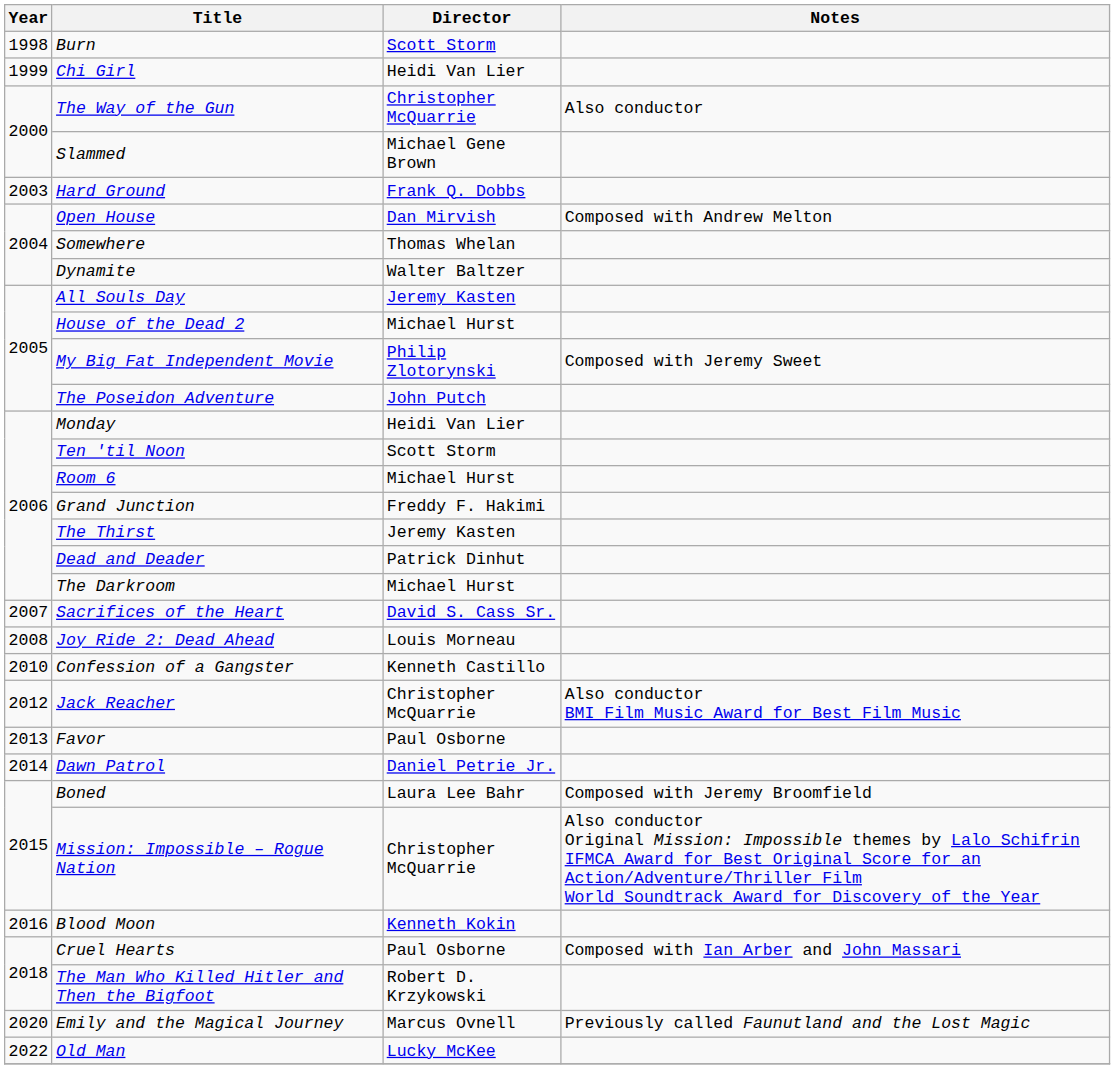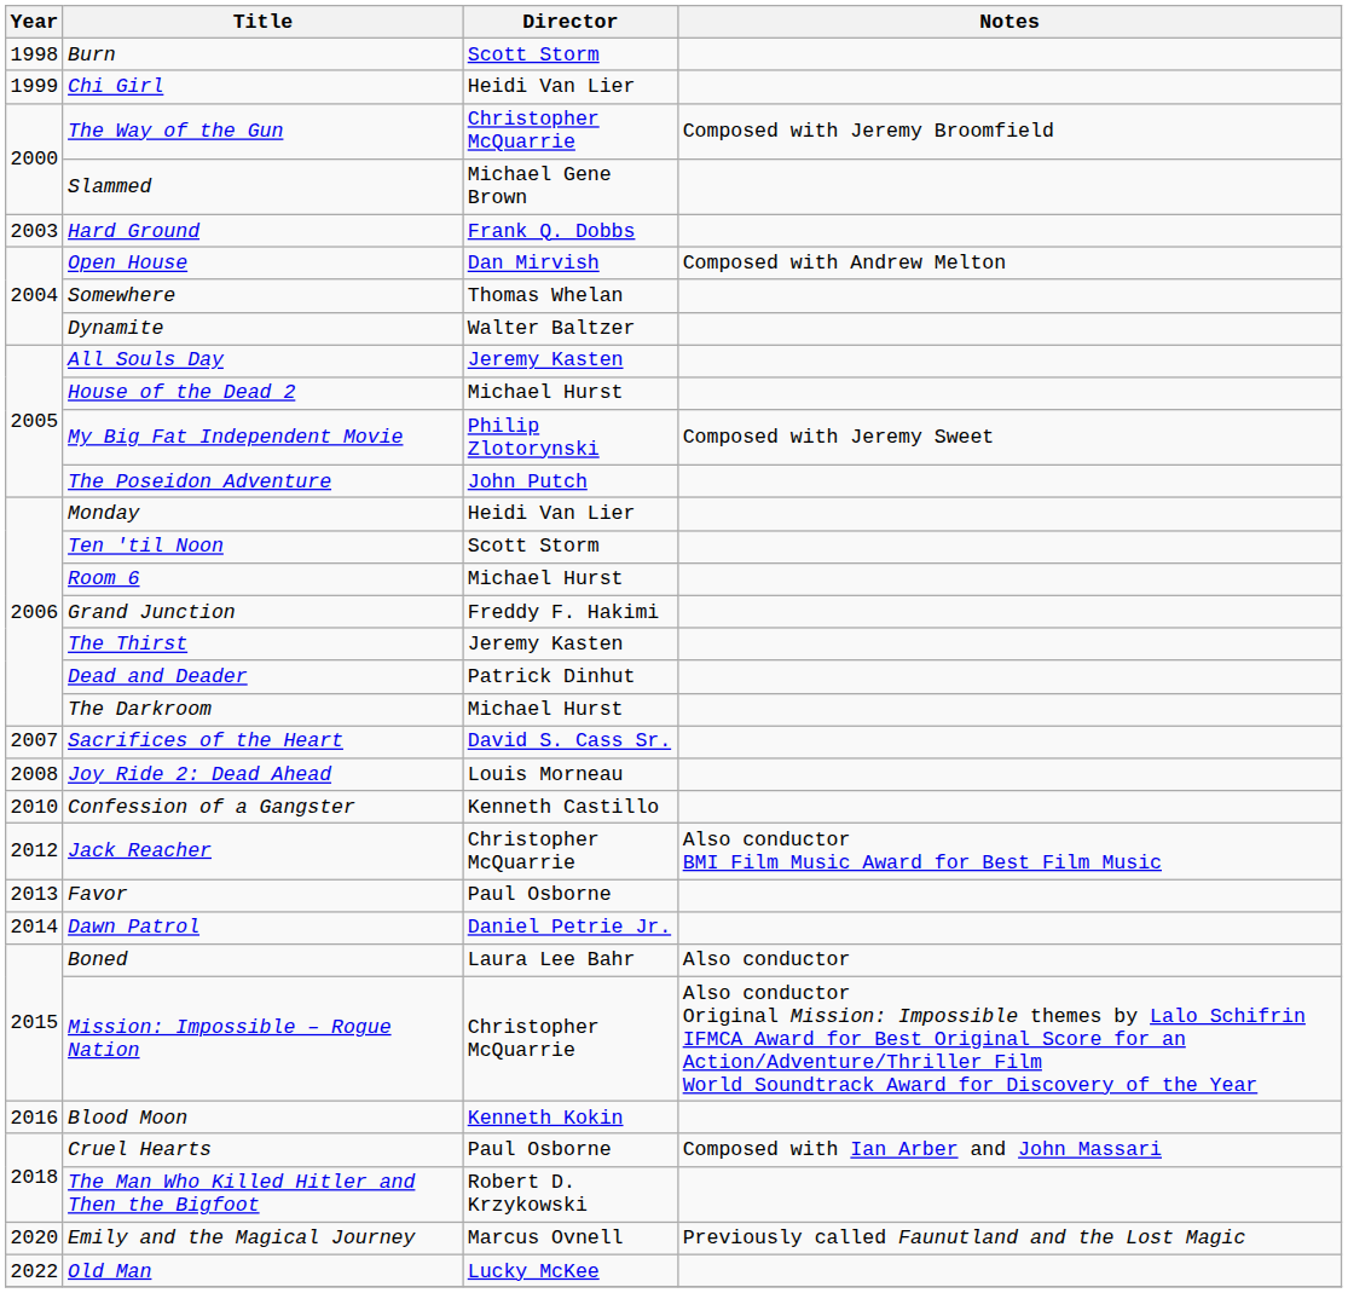 <table class="wikitable sortable">
 <tr>
 <th>Year</th>
 <th>Title</th>
 <th>Director</th>
 <th class="unsortable">Notes</th>
 </tr>
 <tr>
 <td>1998</td>
 <td><em>Burn</em></td>
 <td><a href='#'>Scott Storm</a></td>
 <td></td>
 </tr>
 <tr>
 <td>1999</td>
 <td><em><a href='#'>Chi Girl</a></em></td>
 <td>Heidi Van Lier</td>
 <td></td>
 </tr>
 <tr>
 <td rowspan=2>2000</td>
 <td><em><a href='#'>The Way of the Gun</a></em></td>
 <td><a href='#'>Christopher McQuarrie</a></td>
-<td>Also conductor</td>
+<td>Composed with Jeremy Broomfield</td>
 </tr>
 <tr>
 <td><em>Slammed</em></td>
 <td>Michael Gene Brown</td>
 <td></td>
 </tr>
 <tr>
 <td>2003</td>
 <td><em><a href='#'>Hard Ground</a></em></td>
 <td><a href='#'>Frank Q. Dobbs</a></td>
 <td></td>
 </tr>
 <tr>
 <td rowspan=3>2004</td>
 <td><a href='#'><em>Open House</em></a></td>
 <td><a href='#'>Dan Mirvish</a></td>
 <td>Composed with Andrew Melton</td>
 </tr>
 <tr>
 <td><em>Somewhere</em></td>
 <td>Thomas Whelan</td>
 <td></td>
 </tr>
 <tr>
 <td><em>Dynamite</em></td>
 <td>Walter Baltzer</td>
 <td></td>
 </tr>
 <tr>
 <td rowspan="4">2005</td>
 <td><a href='#'><em>All Souls Day</em></a></td>
 <td><a href='#'>Jeremy Kasten</a></td>
 <td></td>
 </tr>
 <tr>
 <td><em><a href='#'>House of the Dead 2</a></em></td>
 <td>Michael Hurst</td>
 <td></td>
 </tr>
 <tr>
 <td><em><a href='#'>My Big Fat Independent Movie</a></em></td>
 <td><a href='#'>Philip Zlotorynski</a></td>
 <td>Composed with Jeremy Sweet</td>
 </tr>
 <tr>
 <td><em><a href='#'>The Poseidon Adventure</a></em></td>
 <td><a href='#'>John Putch</a></td>
 <td></td>
 </tr>
 <tr>
 <td rowspan=7>2006</td>
 <td><em>Monday</em></td>
 <td>Heidi Van Lier</td>
 <td></td>
 </tr>
 <tr>
 <td><em><a href='#'>Ten 'til Noon</a></em></td>
 <td>Scott Storm</td>
 <td></td>
 </tr>
 <tr>
 <td><em><a href='#'>Room 6</a></em></td>
 <td>Michael Hurst</td>
 <td></td>
 </tr>
 <tr>
 <td><em>Grand Junction</em></td>
 <td>Freddy F. Hakimi</td>
 <td></td>
 </tr>
 <tr>
 <td><a href='#'><em>The Thirst</em></a></td>
 <td>Jeremy Kasten</td>
 <td></td>
 </tr>
 <tr>
 <td><em><a href='#'>Dead and Deader</a></em></td>
 <td>Patrick Dinhut</td>
 <td></td>
 </tr>
 <tr>
 <td><em>The Darkroom</em></td>
 <td>Michael Hurst</td>
 <td></td>
 </tr>
 <tr>
 <td>2007</td>
 <td><em><a href='#'>Sacrifices of the Heart</a></em></td>
 <td><a href='#'>David S. Cass Sr.</a></td>
 <td></td>
 </tr>
 <tr>
 <td>2008</td>
 <td><em><a href='#'>Joy Ride 2: Dead Ahead</a></em></td>
 <td>Louis Morneau</td>
 <td></td>
 </tr>
 <tr>
 <td>2010</td>
 <td><em>Confession of a Gangster</em></td>
 <td>Kenneth Castillo</td>
 <td></td>
 </tr>
 <tr>
 <td>2012</td>
 <td><a href='#'><em>Jack Reacher</em></a></td>
 <td>Christopher McQuarrie</td>
 <td>Also conductor<br><a href='#'>BMI Film Music Award for Best Film Music</a></td>
 </tr>
 <tr>
 <td>2013</td>
 <td><em>Favor</em></td>
 <td>Paul Osborne</td>
 <td></td>
 </tr>
 <tr>
 <td>2014</td>
 <td><a href='#'><em>Dawn Patrol</em></a></td>
 <td><a href='#'>Daniel Petrie Jr.</a></td>
 <td></td>
 </tr>
 <tr>
 <td rowspan="2">2015</td>
 <td><em>Boned</em></td>
 <td>Laura Lee Bahr</td>
-<td>Composed with Jeremy Broomfield</td>
+<td>Also conductor</td>
 </tr>
 <tr>
 <td><em><a href='#'>Mission: Impossible – Rogue Nation</a></em></td>
 <td>Christopher McQuarrie</td>
 <td>Also conductor <br> Original <em>Mission: Impossible</em> themes by <a href='#'>Lalo Schifrin</a> <br> <a href='#'>IFMCA Award for Best Original Score for an Action/Adventure/Thriller Film</a><br><a href='#'>World Soundtrack Award for Discovery of the Year</a></td>
 </tr>
 <tr>
 <td>2016</td>
 <td><em>Blood Moon</em></td>
 <td><a href='#'>Kenneth Kokin</a></td>
 <td></td>
 </tr>
 <tr>
 <td rowspan="2">2018</td>
 <td><em>Cruel Hearts</em></td>
 <td>Paul Osborne</td>
 <td>Composed with <a href='#'>Ian Arber</a> and <a href='#'>John Massari</a></td>
 </tr>
 <tr>
 <td><em><a href='#'>The Man Who Killed Hitler and Then the Bigfoot</a></em></td>
 <td>Robert D. Krzykowski</td>
 <td></td>
 </tr>
 <tr>
 <td>2020</td>
 <td><em>Emily and the Magical Journey</em></td>
 <td>Marcus Ovnell</td>
 <td>Previously called <em>Faunutland and the Lost Magic</em></td>
 </tr>
 <tr>
 <td>2022</td>
 <td><em><a href='#'>Old Man</a></em></td>
 <td><a href='#'>Lucky McKee</a></td>
 <td></td>
 </tr>
 <tr>
 </tr>
 </table>
